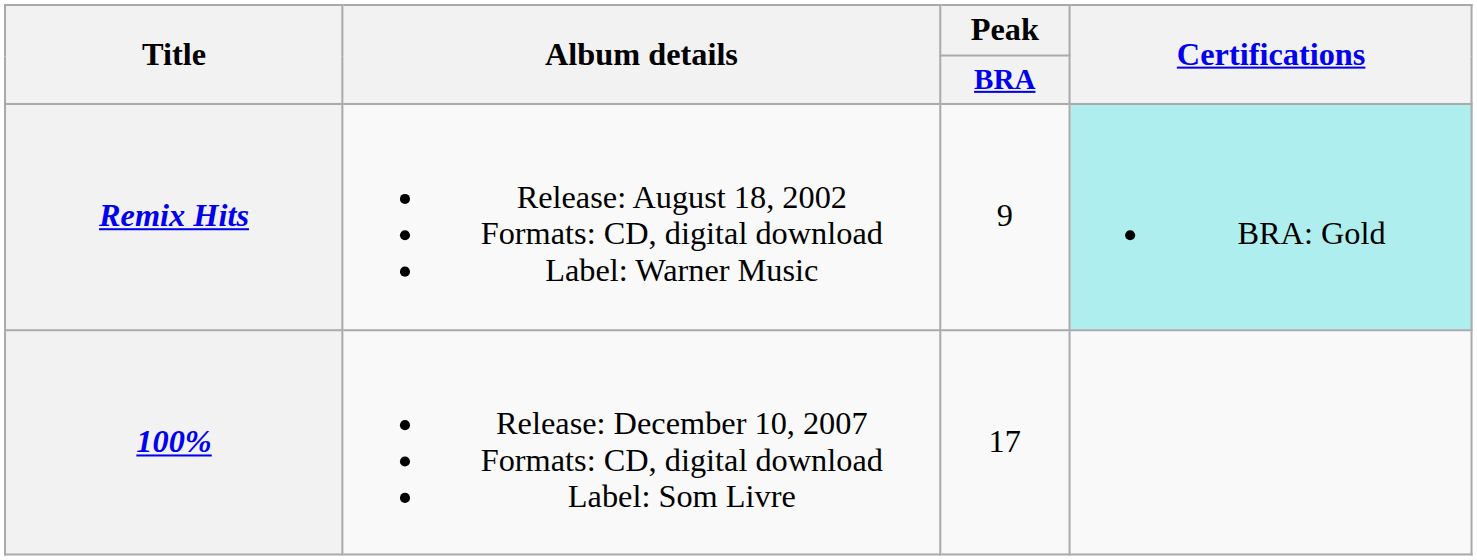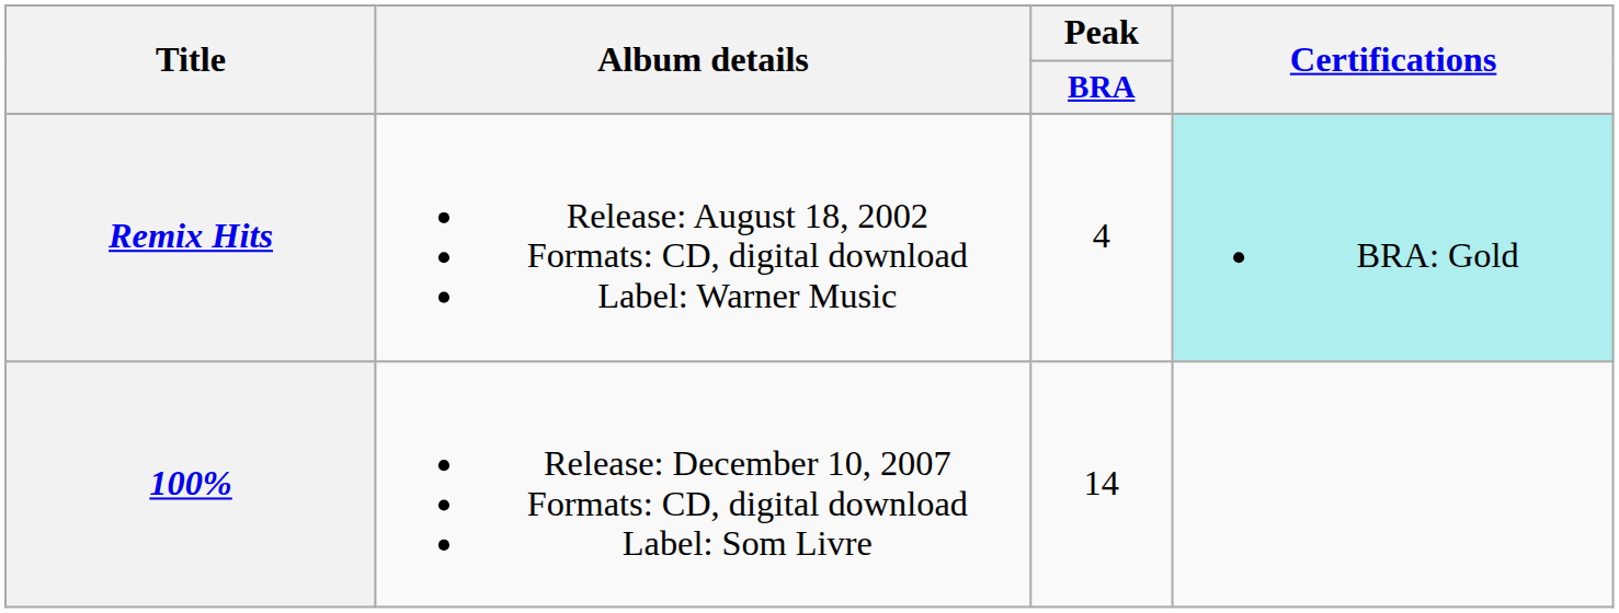 <table class="wikitable plainrowheaders" style="text-align:center;" border="1">
 <tr>
 <th scope="col" rowspan="2" style="width:10em;">Title</th>
 <th scope="col" rowspan="2" style="width:18em;">Album details</th>
 <th scope="col" colspan="1">Peak</th>
 <th scope="col" rowspan="2" style="width:12em;"><a href='#'>Certifications</a></th>
 </tr>
 <tr>
 <th scope="col" style="width:4em;font-size:90%;"><a href='#'>BRA</a><br></th>
 </tr>
 <tr>
 <th scope="row"><em><a href='#'>Remix Hits</a></em></th>
 <td><br><ul><li>Release: August 18, 2002</li><li>Formats: CD, digital download</li><li>Label: Warner Music</li></ul></td>
-<td>9</td>
+<td>4</td>
 <td style="background: paleturquoise;"><br><ul><li>BRA: Gold</li></ul></td>
 </tr>
 <tr>
 <th scope="row"><em><a href='#'>100%</a></em></th>
 <td><br><ul><li>Release: December 10, 2007</li><li>Formats: CD, digital download</li><li>Label: Som Livre</li></ul></td>
-<td>17</td>
+<td>14</td>
 <td></td>
 </tr>
 </table>
